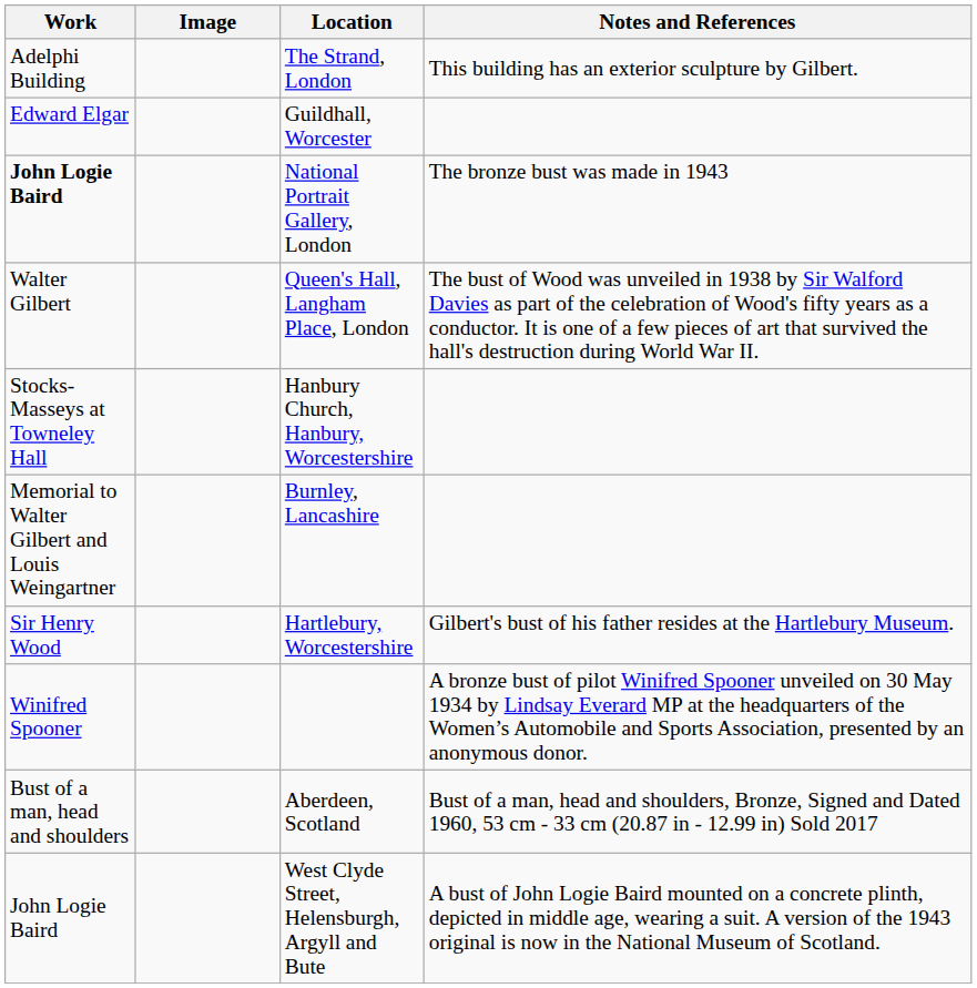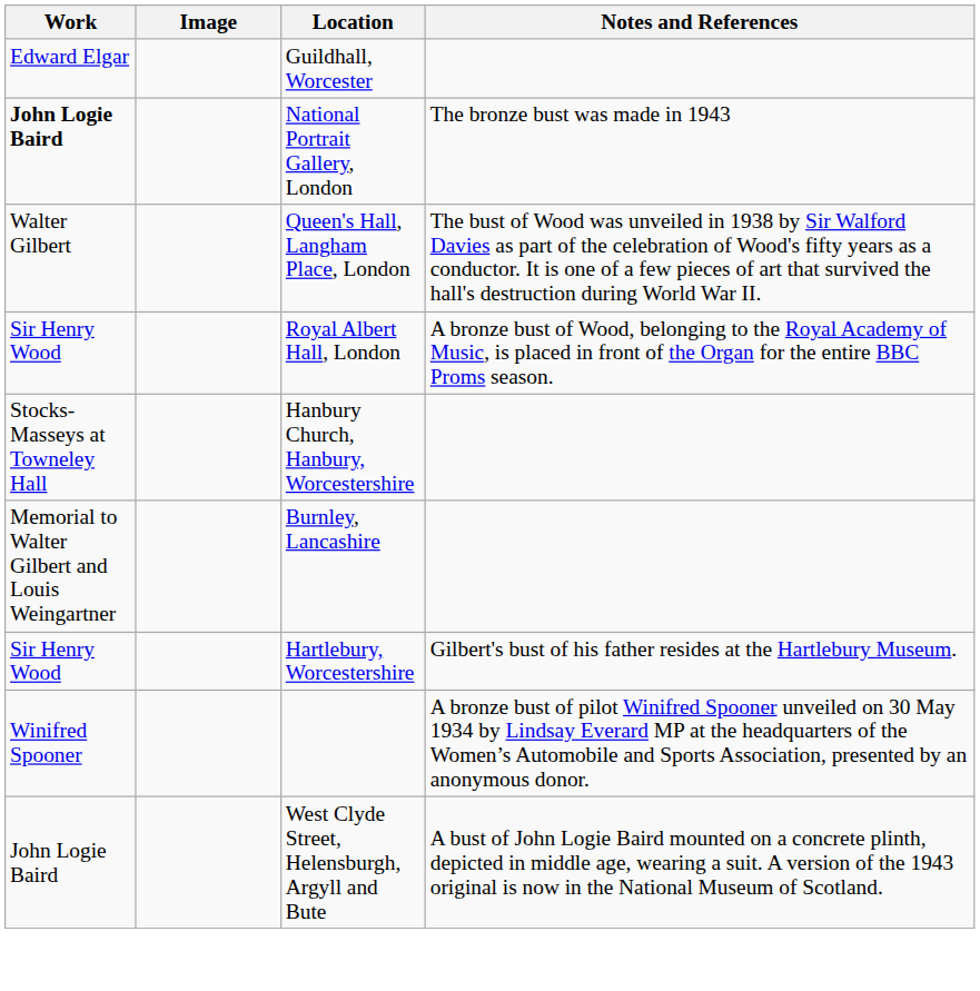 <table class="wikitable sortable">
 <tr>
 <th style="width:90px">Work</th>
 <th style="width:100px">Image</th>
 <th style="width:100px">Location</th>
 <th style="width:400px" class="unsortable">Notes and References</th>
-</tr>
-<tr>
-<td>Adelphi Building</td>
-<td></td>
-<td><a href='#'>The Strand</a>, <a href='#'>London</a></td>
-<td>This building has an exterior sculpture by Gilbert.</td>
 </tr>
 <tr valign="top">
 <td><a href='#'>Edward Elgar</a></td>
 <td></td>
 <td>Guildhall, <a href='#'>Worcester</a></td>
 <td></td>
 </tr>
 <tr valign="top">
 <td><strong>John Logie Baird</strong></td>
 <td></td>
 <td><a href='#'>National Portrait Gallery</a>, London</td>
 <td>The bronze bust was made in 1943</td>
 </tr>
 <tr valign="top">
 <td>Walter Gilbert</td>
 <td></td>
 <td><a href='#'>Queen's Hall</a>, <a href='#'>Langham Place</a>, London</td>
 <td>The bust of Wood was unveiled in 1938 by <a href='#'>Sir Walford Davies</a> as part of the celebration of Wood's fifty years as a conductor. It is one of a few pieces of art that survived the hall's destruction during World War II.</td>
+</tr>
+<tr valign="top">
+<td><a href='#'>Sir Henry Wood</a></td>
+<td></td>
+<td><a href='#'>Royal Albert Hall</a>, London</td>
+<td>A bronze bust of Wood, belonging to the <a href='#'>Royal Academy of Music</a>, is placed in front of <a href='#'>the Organ</a> for the entire <a href='#'>BBC Proms</a> season.</td>
 </tr>
 <tr valign="top">
 <td>Stocks-Masseys at <a href='#'>Towneley Hall</a></td>
 <td></td>
 <td>Hanbury Church, <a href='#'>Hanbury, Worcestershire</a></td>
 <td></td>
 </tr>
 <tr valign="top">
 <td>Memorial to Walter Gilbert and Louis Weingartner</td>
 <td></td>
 <td><a href='#'>Burnley</a>, <a href='#'>Lancashire</a></td>
 <td></td>
 </tr>
 <tr valign="top">
 <td><a href='#'>Sir Henry Wood</a></td>
 <td></td>
 <td><a href='#'>Hartlebury, Worcestershire</a></td>
 <td>Gilbert's bust of his father resides at the <a href='#'>Hartlebury Museum</a>.</td>
 </tr>
 <tr>
 <td><a href='#'>Winifred Spooner</a></td>
 <td></td>
 <td></td>
 <td>A bronze bust of pilot <a href='#'>Winifred Spooner</a> unveiled on 30 May 1934 by <a href='#'>Lindsay Everard</a> MP at the headquarters of the Women’s Automobile and Sports Association, presented by an anonymous donor.</td>
 </tr>
 <tr>
-<td>Bust of a man,  head and shoulders</td>
-<td></td>
-<td>Aberdeen, Scotland</td>
-<td>Bust of a man, head and shoulders, Bronze, Signed and Dated 1960, 53 cm - 33 cm (20.87 in - 12.99 in) Sold  2017</td>
-</tr>
-<tr>
 <td>John Logie Baird</td>
 <td></td>
 <td>West Clyde Street, Helensburgh, Argyll and Bute</td>
 <td>A bust of John Logie Baird mounted on a concrete plinth, depicted in middle age, wearing a suit. A version of the 1943 original is now in the National Museum of Scotland.</td>
 </tr>
 </table>
